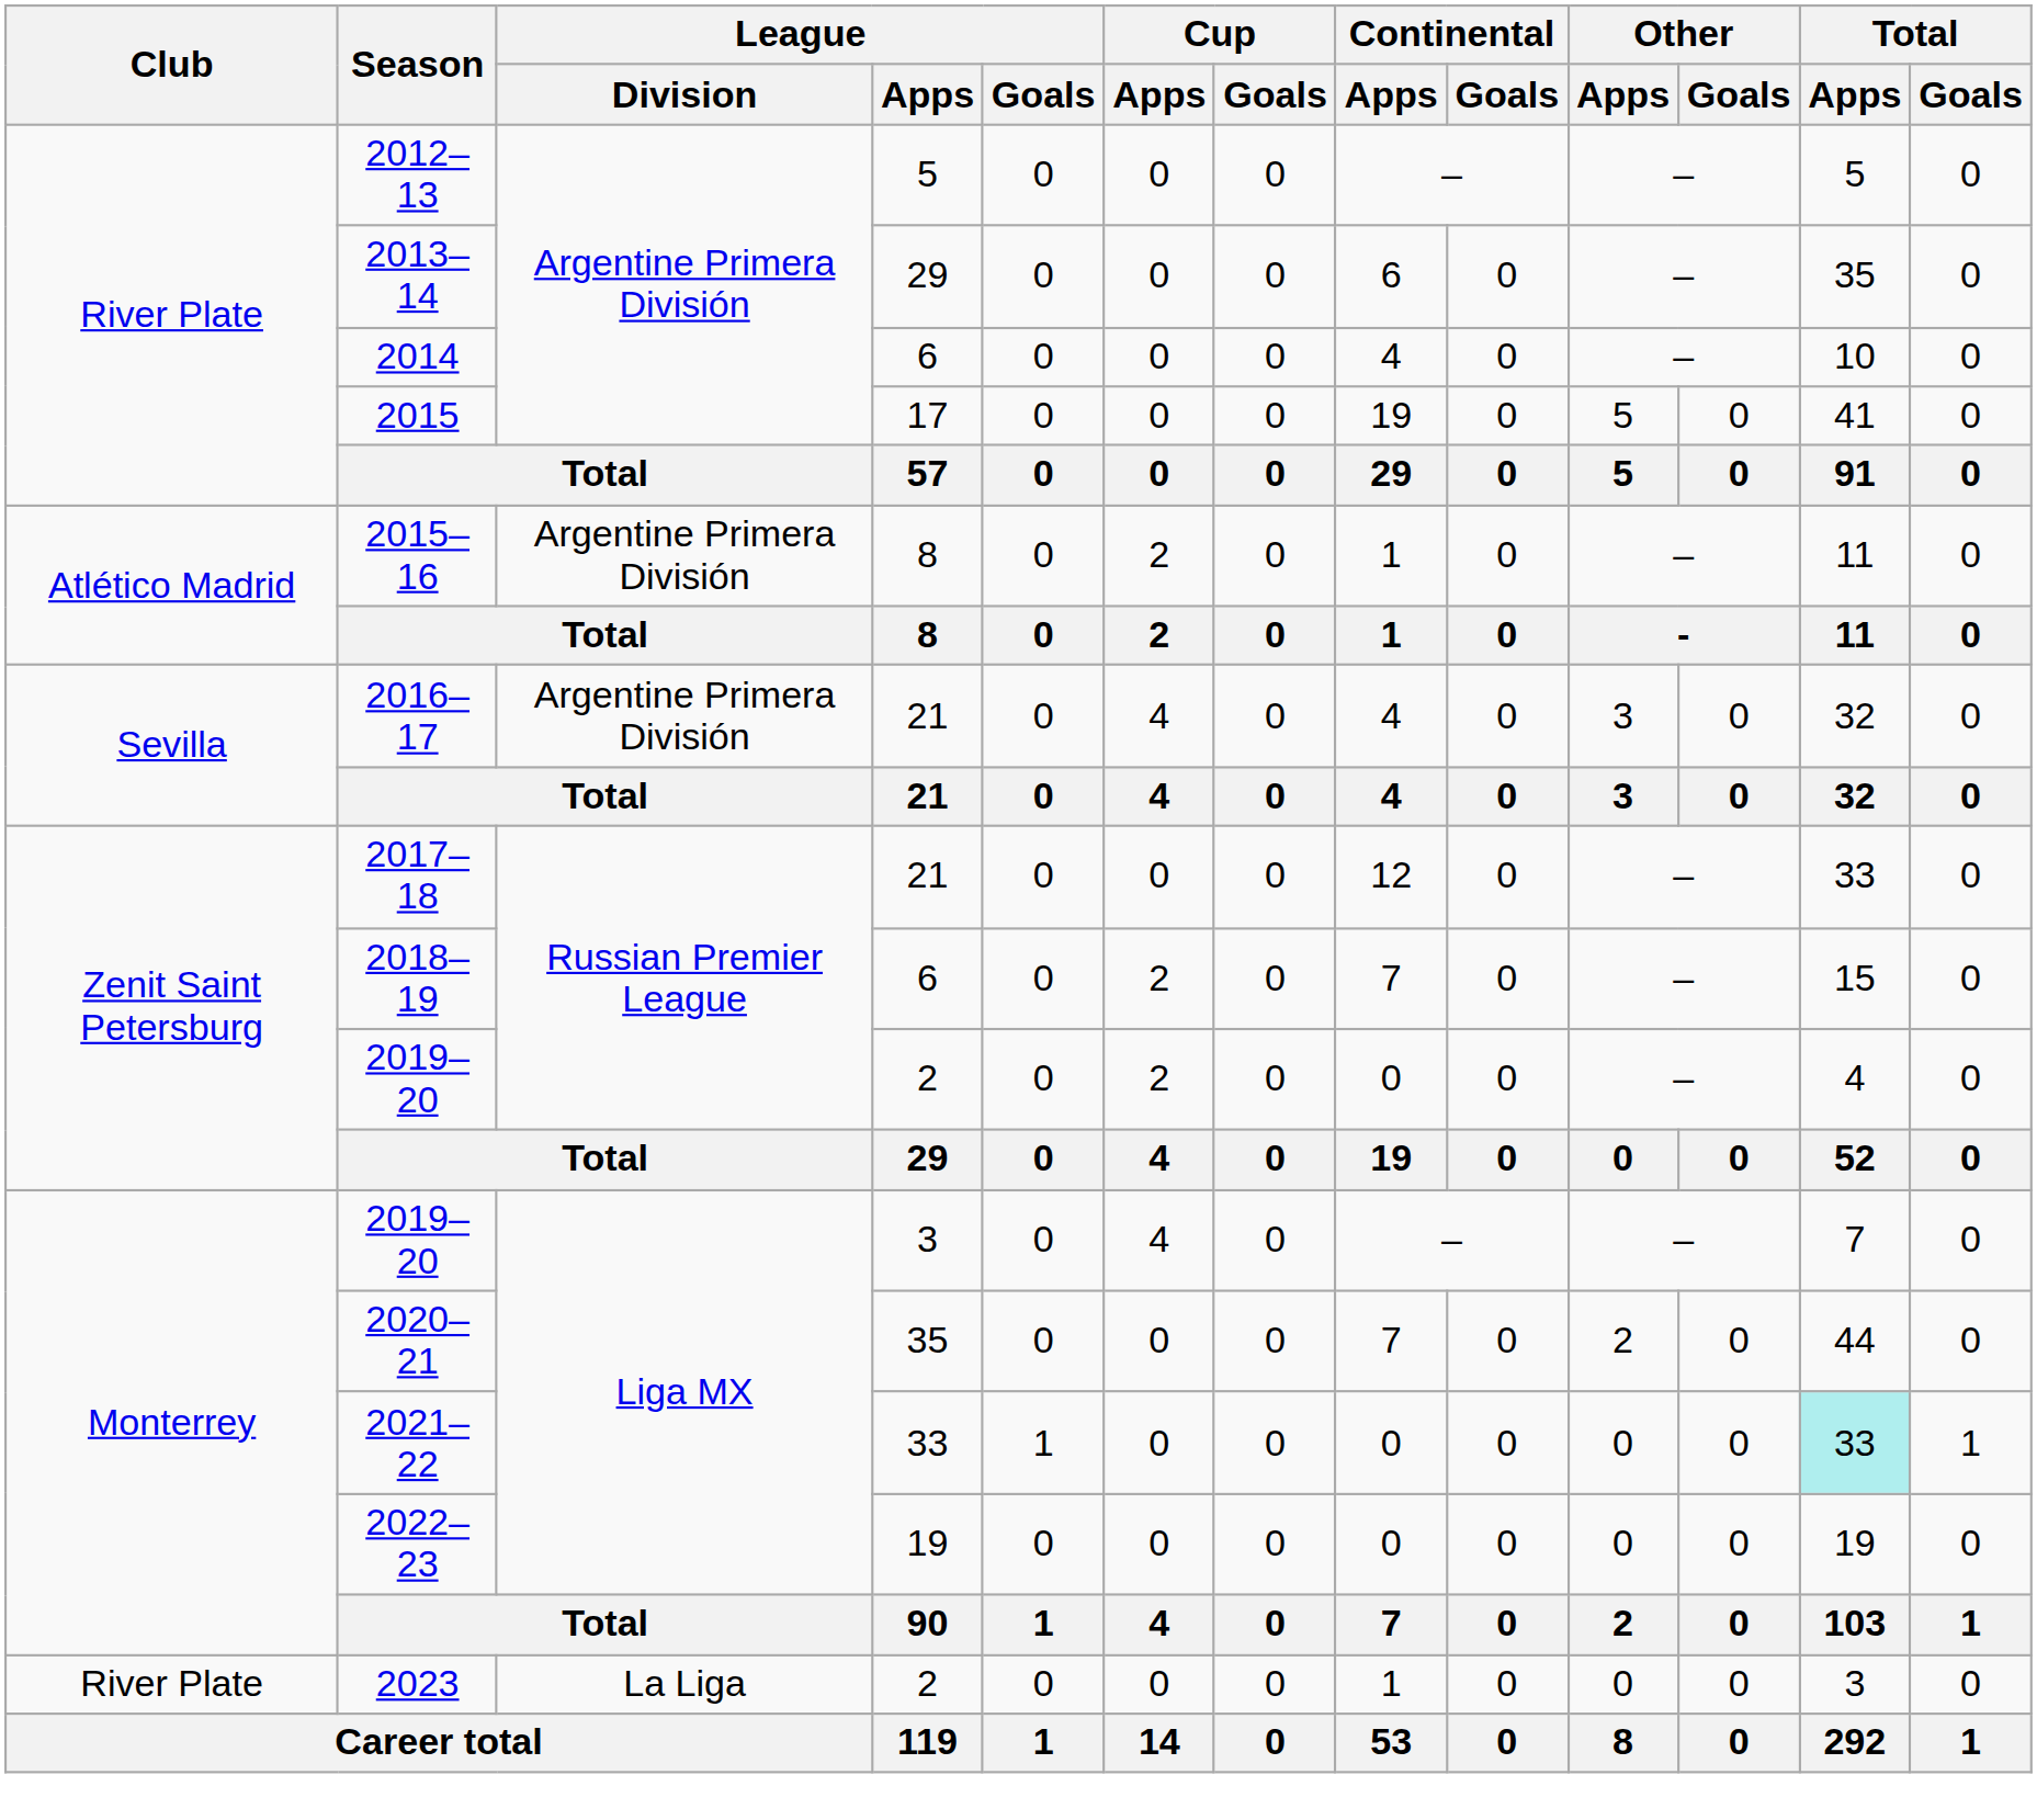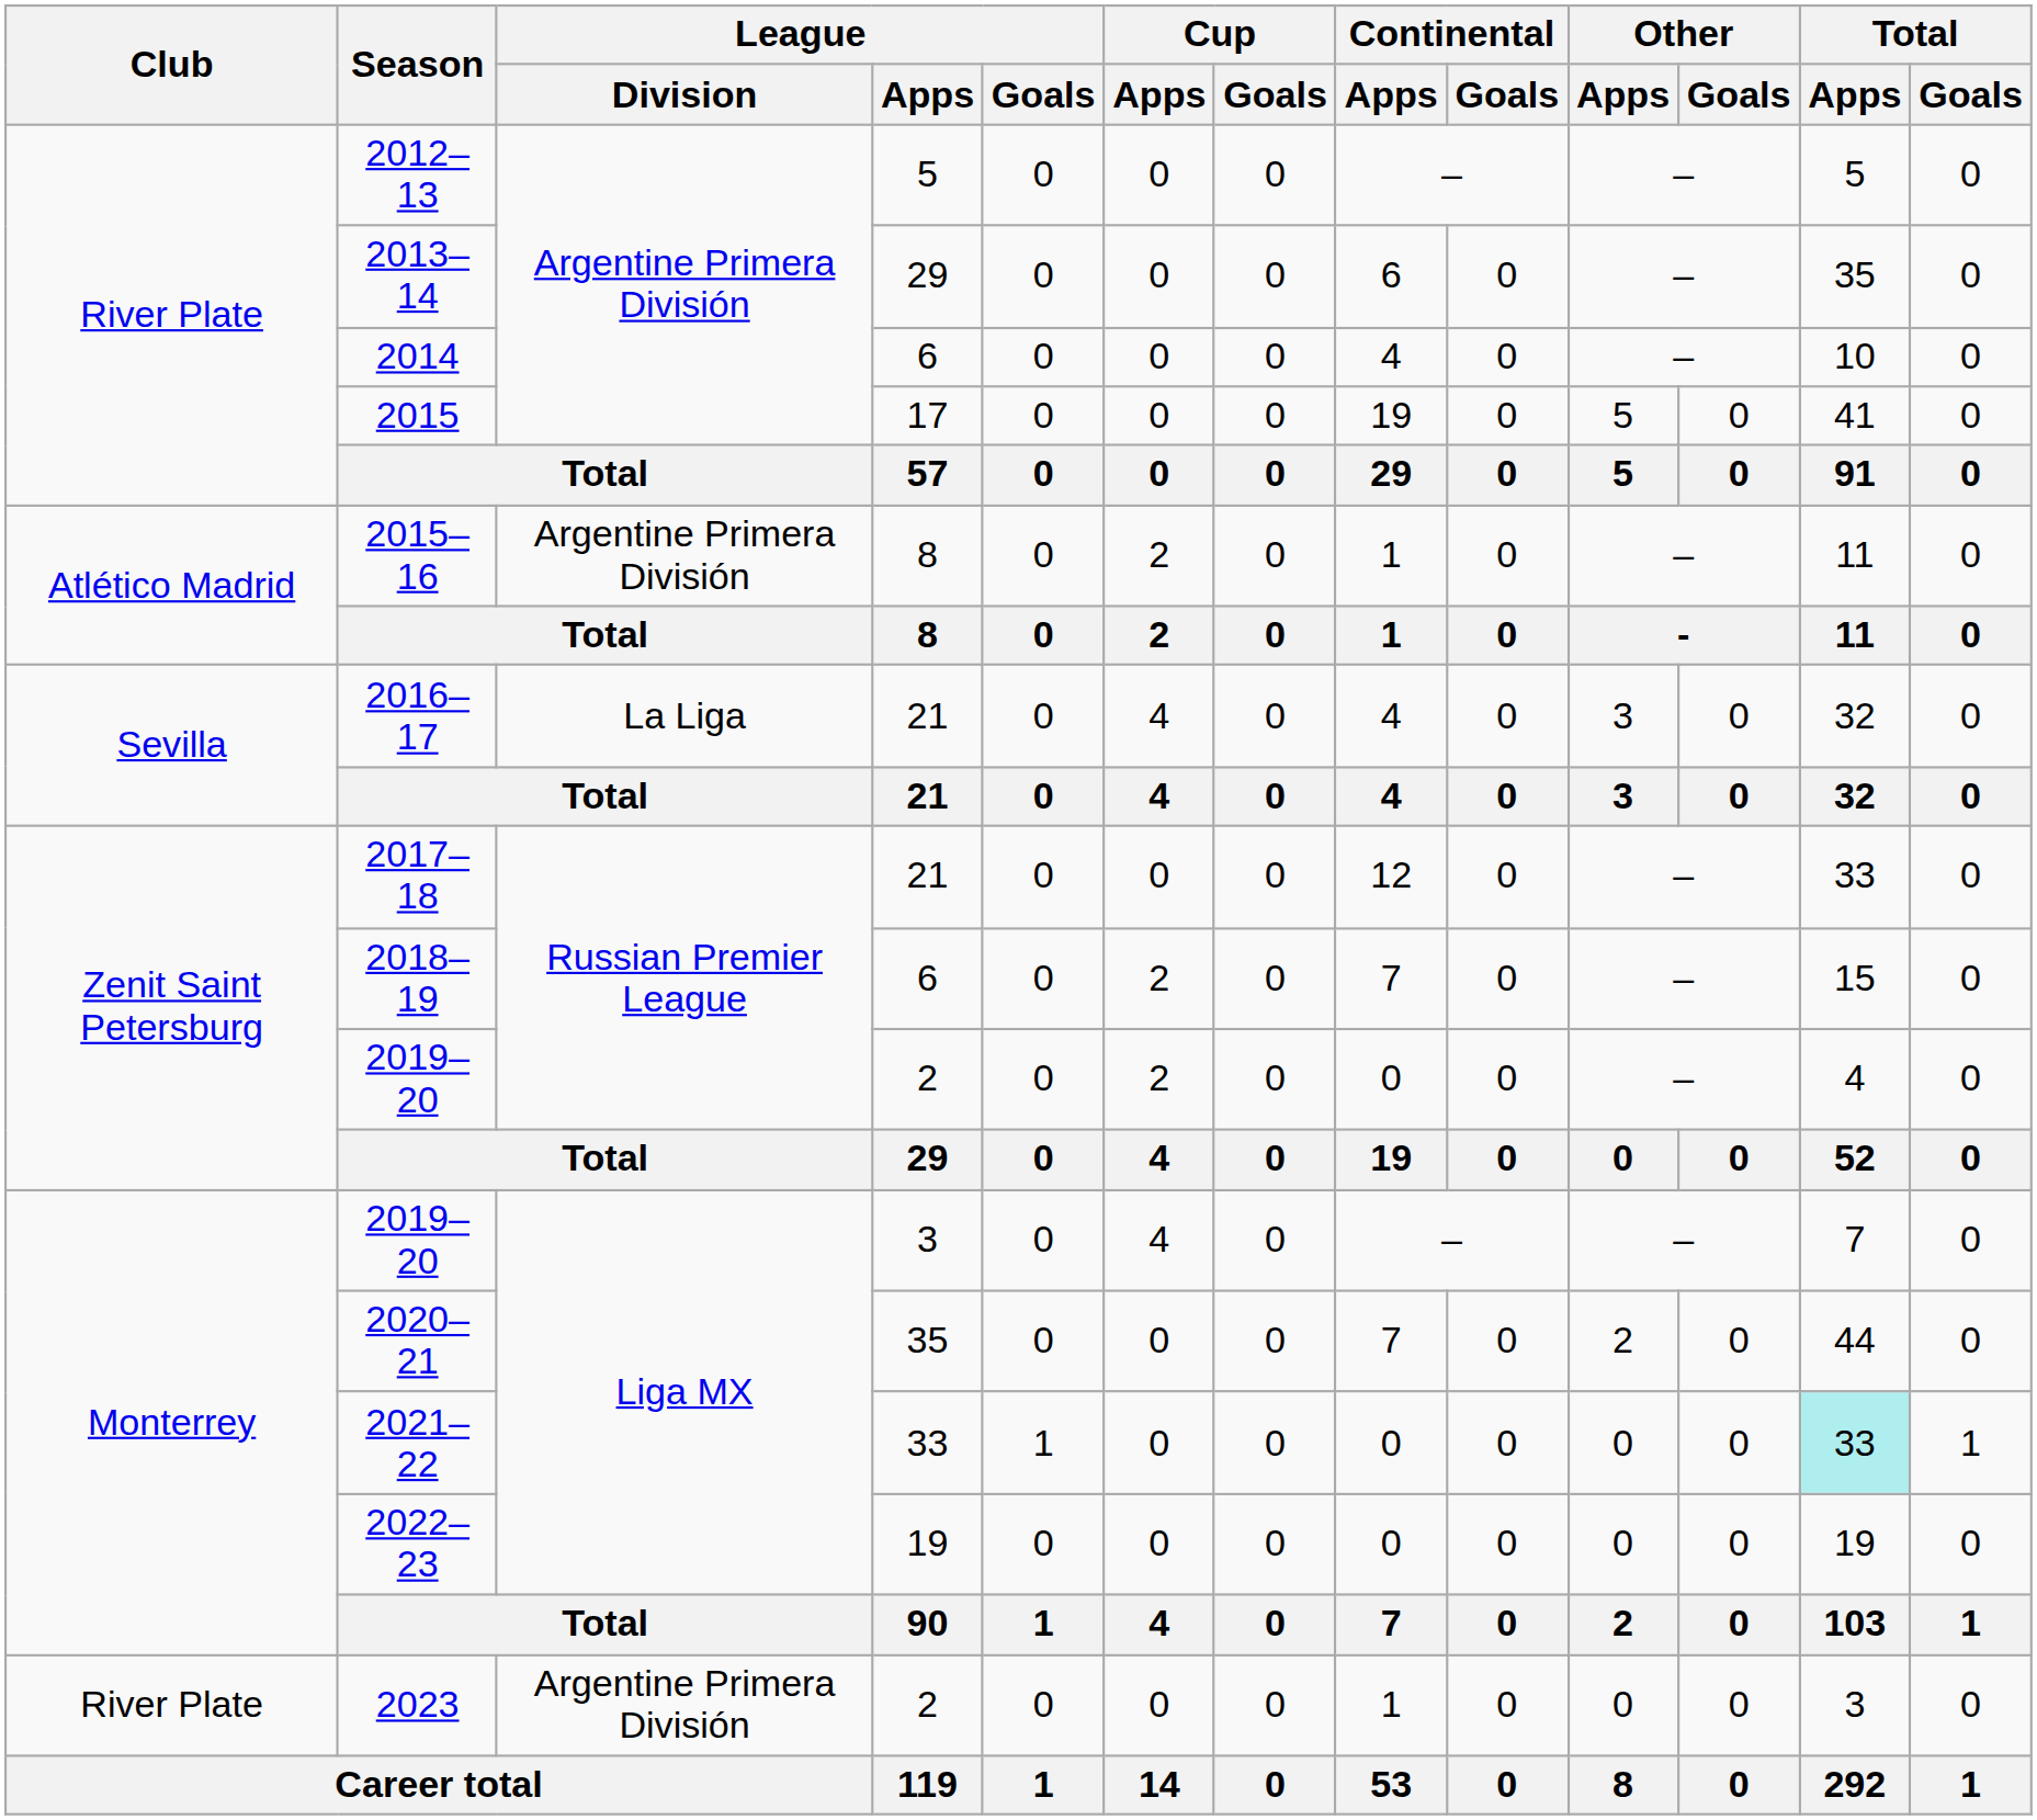 <table class="wikitable" style="text-align: center;">
 <tr>
 <th rowspan=2>Club</th>
 <th rowspan=2>Season</th>
 <th colspan=3>League</th>
 <th colspan=2>Cup</th>
 <th colspan=2>Continental</th>
 <th colspan=2>Other</th>
 <th colspan=2>Total</th>
 </tr>
 <tr>
 <th>Division</th>
 <th>Apps</th>
 <th>Goals</th>
 <th>Apps</th>
 <th>Goals</th>
 <th>Apps</th>
 <th>Goals</th>
 <th>Apps</th>
 <th>Goals</th>
 <th>Apps</th>
 <th>Goals</th>
 </tr>
 <tr>
 <td rowspan=5><a href='#'>River Plate</a></td>
 <td><a href='#'>2012–13</a></td>
 <td rowspan=4><a href='#'>Argentine Primera División</a></td>
 <td>5</td>
 <td>0</td>
 <td>0</td>
 <td>0</td>
 <td colspan=2>–</td>
 <td colspan=2>–</td>
 <td>5</td>
 <td>0</td>
 </tr>
 <tr>
 <td><a href='#'>2013–14</a></td>
 <td>29</td>
 <td>0</td>
 <td>0</td>
 <td>0</td>
 <td>6</td>
 <td>0</td>
 <td colspan=2>–</td>
 <td>35</td>
 <td>0</td>
 </tr>
 <tr>
 <td><a href='#'>2014</a></td>
 <td>6</td>
 <td>0</td>
 <td>0</td>
 <td>0</td>
 <td>4</td>
 <td>0</td>
 <td colspan=2>–</td>
 <td>10</td>
 <td>0</td>
 </tr>
 <tr>
 <td><a href='#'>2015</a></td>
 <td>17</td>
 <td>0</td>
 <td>0</td>
 <td>0</td>
 <td>19</td>
 <td>0</td>
 <td>5</td>
 <td>0</td>
 <td>41</td>
 <td>0</td>
 </tr>
 <tr>
 <th colspan=2>Total</th>
 <th>57</th>
 <th>0</th>
 <th>0</th>
 <th>0</th>
 <th>29</th>
 <th>0</th>
 <th>5</th>
 <th>0</th>
 <th>91</th>
 <th>0</th>
 </tr>
 <tr>
 <td rowspan="2"><a href='#'>Atlético Madrid</a></td>
 <td><a href='#'>2015–16</a></td>
 <td>Argentine Primera División</td>
 <td>8</td>
 <td>0</td>
 <td>2</td>
 <td>0</td>
 <td>1</td>
 <td>0</td>
 <td colspan=2>–</td>
 <td>11</td>
 <td>0</td>
 </tr>
 <tr>
 <th colspan="2">Total</th>
 <th>8</th>
 <th>0</th>
 <th>2</th>
 <th>0</th>
 <th>1</th>
 <th>0</th>
 <th colspan="2">-</th>
 <th>11</th>
 <th>0</th>
 </tr>
 <tr>
 <td rowspan="2"><a href='#'>Sevilla</a></td>
 <td><a href='#'>2016–17</a></td>
-<td>Argentine Primera División</td>
+<td>La Liga</td>
 <td>21</td>
 <td>0</td>
 <td>4</td>
 <td>0</td>
 <td>4</td>
 <td>0</td>
 <td>3</td>
 <td>0</td>
 <td>32</td>
 <td>0</td>
 </tr>
 <tr>
 <th colspan="2">Total</th>
 <th>21</th>
 <th>0</th>
 <th>4</th>
 <th>0</th>
 <th>4</th>
 <th>0</th>
 <th>3</th>
 <th>0</th>
 <th>32</th>
 <th>0</th>
 </tr>
 <tr>
 <td rowspan="4"><a href='#'>Zenit Saint Petersburg</a></td>
 <td><a href='#'>2017–18</a></td>
 <td rowspan="3"><a href='#'>Russian Premier League</a></td>
 <td>21</td>
 <td>0</td>
 <td>0</td>
 <td>0</td>
 <td>12</td>
 <td>0</td>
 <td colspan=2>–</td>
 <td>33</td>
 <td>0</td>
 </tr>
 <tr>
 <td><a href='#'>2018–19</a></td>
 <td>6</td>
 <td>0</td>
 <td>2</td>
 <td>0</td>
 <td>7</td>
 <td>0</td>
 <td colspan=2>–</td>
 <td>15</td>
 <td>0</td>
 </tr>
 <tr>
 <td><a href='#'>2019–20</a></td>
 <td>2</td>
 <td>0</td>
 <td>2</td>
 <td>0</td>
 <td>0</td>
 <td>0</td>
 <td colspan=2>–</td>
 <td>4</td>
 <td>0</td>
 </tr>
 <tr>
 <th colspan=2>Total</th>
 <th>29</th>
 <th>0</th>
 <th>4</th>
 <th>0</th>
 <th>19</th>
 <th>0</th>
 <th>0</th>
 <th>0</th>
 <th>52</th>
 <th>0</th>
 </tr>
 <tr>
 <td rowspan="5"><a href='#'>Monterrey</a></td>
 <td><a href='#'>2019–20</a></td>
 <td rowspan="4"><a href='#'>Liga MX</a></td>
 <td>3</td>
 <td>0</td>
 <td>4</td>
 <td>0</td>
 <td colspan=2>–</td>
 <td colspan=2>–</td>
 <td>7</td>
 <td>0</td>
 </tr>
 <tr>
 <td><a href='#'>2020–21</a></td>
 <td>35</td>
 <td>0</td>
 <td>0</td>
 <td>0</td>
 <td>7</td>
 <td>0</td>
 <td>2</td>
 <td>0</td>
 <td>44</td>
 <td>0</td>
 </tr>
 <tr>
 <td><a href='#'>2021–22</a></td>
 <td>33</td>
 <td>1</td>
 <td>0</td>
 <td>0</td>
 <td>0</td>
 <td>0</td>
 <td>0</td>
 <td>0</td>
 <td style="background: paleturquoise;">33</td>
 <td>1</td>
 </tr>
 <tr>
 <td><a href='#'>2022–23</a></td>
 <td>19</td>
 <td>0</td>
 <td>0</td>
 <td>0</td>
 <td>0</td>
 <td>0</td>
 <td>0</td>
 <td>0</td>
 <td>19</td>
 <td>0</td>
 </tr>
 <tr>
 <th colspan="2">Total</th>
 <th>90</th>
 <th>1</th>
 <th>4</th>
 <th>0</th>
 <th>7</th>
 <th>0</th>
 <th>2</th>
 <th>0</th>
 <th>103</th>
 <th>1</th>
 </tr>
 <tr>
 <td>River Plate</td>
 <td><a href='#'>2023</a></td>
-<td>La Liga</td>
+<td>Argentine Primera División</td>
 <td>2</td>
 <td>0</td>
 <td>0</td>
 <td>0</td>
 <td>1</td>
 <td>0</td>
 <td>0</td>
 <td>0</td>
 <td>3</td>
 <td>0</td>
 </tr>
 <tr>
 <th colspan=3>Career total</th>
 <th>119</th>
 <th>1</th>
 <th>14</th>
 <th>0</th>
 <th>53</th>
 <th>0</th>
 <th>8</th>
 <th>0</th>
 <th>292</th>
 <th>1</th>
 </tr>
 </table>
